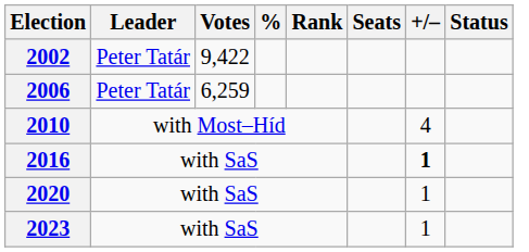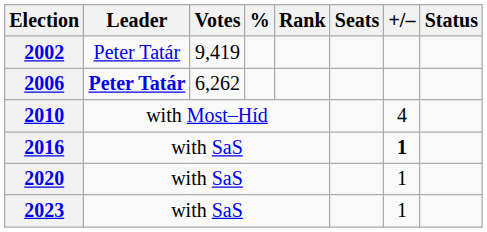 <table class=wikitable style=text-align:center>
 <tr>
 <th>Election</th>
 <th>Leader</th>
 <th>Votes</th>
 <th>%</th>
 <th>Rank</th>
 <th>Seats</th>
 <th>+/–</th>
 <th>Status</th>
 </tr>
 <tr>
 <th><a href='#'>2002</a></th>
 <td><a href='#'>Peter Tatár</a></td>
-<td>9,422</td>
+<td>9,419</td>
 <td></td>
 <td></td>
 <td></td>
 <td></td>
 <td></td>
 </tr>
 <tr>
 <th><a href='#'>2006</a></th>
-<td><a href='#'>Peter Tatár</a></td>
-<td>6,259</td>
+<td><strong><a href='#'>Peter Tatár</a></strong></td>
+<td>6,262</td>
 <td></td>
 <td></td>
 <td></td>
 <td></td>
 <td></td>
 </tr>
 <tr>
 <th><a href='#'>2010</a></th>
 <td colspan="4">with <a href='#'>Most–Híd</a></td>
 <td></td>
 <td> 4</td>
 <td></td>
 </tr>
 <tr>
 <th><a href='#'>2016</a></th>
 <td colspan="4">with <a href='#'>SaS</a></td>
 <td></td>
 <td><strong> 1</strong></td>
 <td></td>
 </tr>
 <tr>
 <th><a href='#'>2020</a></th>
 <td colspan="4">with <a href='#'>SaS</a></td>
 <td></td>
 <td> 1</td>
 <td></td>
 </tr>
 <tr>
 <th><a href='#'>2023</a></th>
 <td colspan="4">with <a href='#'>SaS</a></td>
 <td></td>
 <td> 1</td>
 <td></td>
 </tr>
 </table>
